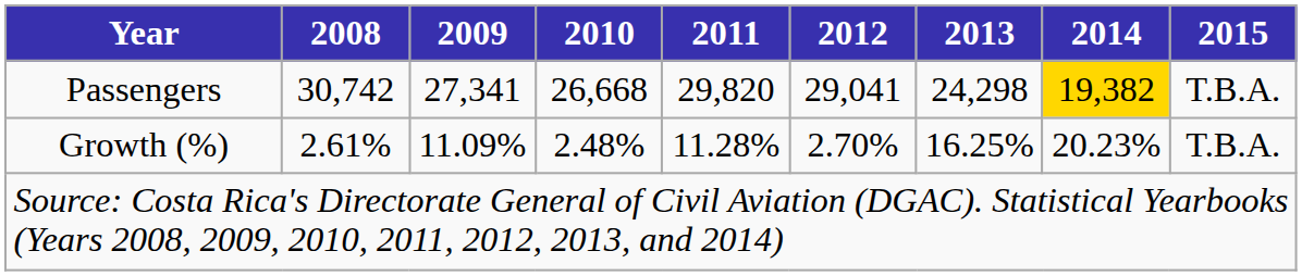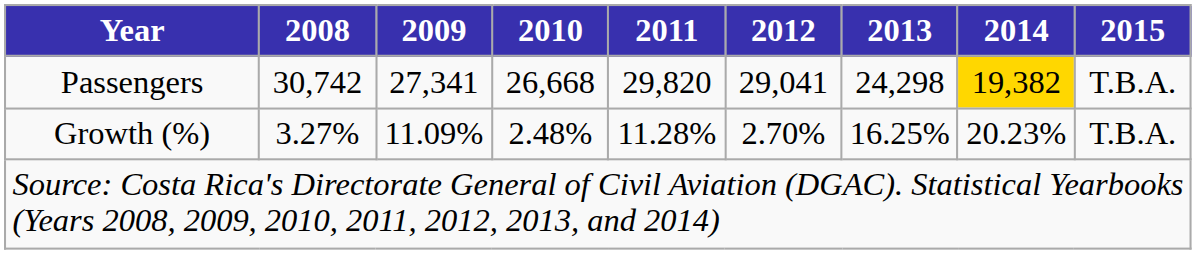 <table class="sortable wikitable toccolours" style="text-align:center">
 <tr>
 <th style="background:#3830AE;color:white">Year</th>
 <th style="background:#3830AE;color:white; width:50px">2008</th>
 <th style="background:#3830AE;color:white; width:50px">2009</th>
 <th style="background:#3830AE;color:white; width:50px">2010</th>
 <th style="background:#3830AE;color:white; width:50px">2011</th>
 <th style="background:#3830AE;color:white; width:50px">2012</th>
 <th style="background:#3830AE;color:white; width:50px">2013</th>
 <th style="background:#3830AE;color:white; width:50px">2014</th>
 <th style="background:#3830AE;color:white; width:50px">2015</th>
 </tr>
 <tr>
 <td>Passengers</td>
 <td>30,742</td>
 <td>27,341</td>
 <td>26,668</td>
 <td>29,820</td>
 <td>29,041</td>
 <td>24,298</td>
 <td style="background: gold;">19,382</td>
 <td>T.B.A.</td>
 </tr>
 <tr>
 <td>Growth (%)</td>
-<td> 2.61%</td>
+<td> 3.27%</td>
 <td> 11.09%</td>
 <td> 2.48%</td>
 <td> 11.28%</td>
 <td> 2.70%</td>
 <td> 16.25%</td>
 <td> 20.23%</td>
 <td>T.B.A.</td>
 </tr>
 <tr>
 <td colspan="9" style="text-align:left;"><em>Source: Costa Rica's Directorate General of Civil Aviation (DGAC). Statistical Yearbooks<br>(Years 2008, 2009, 2010, 2011, 2012, 2013, and 2014)</em></td>
 </tr>
 </table>
